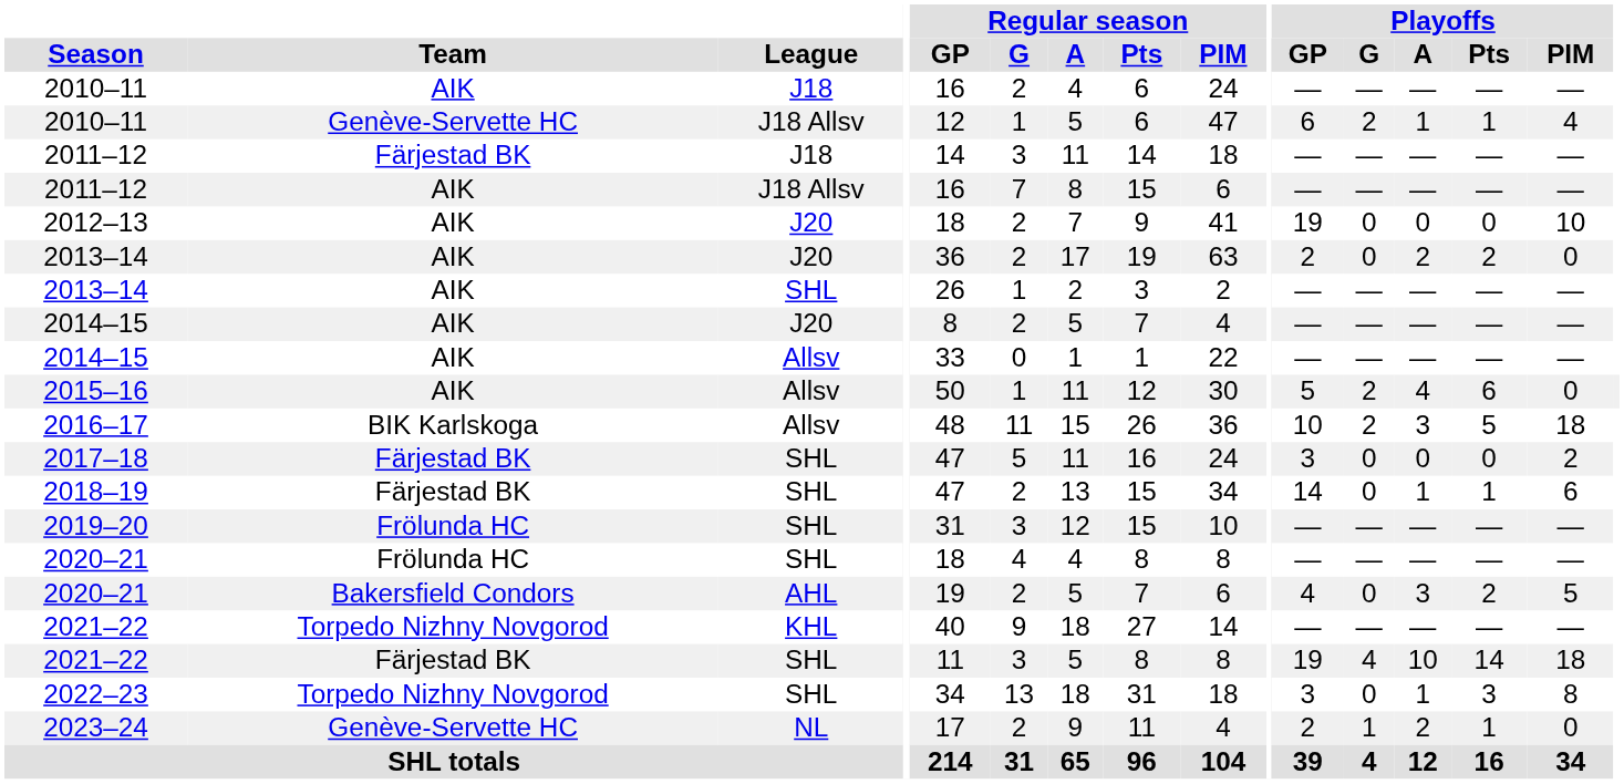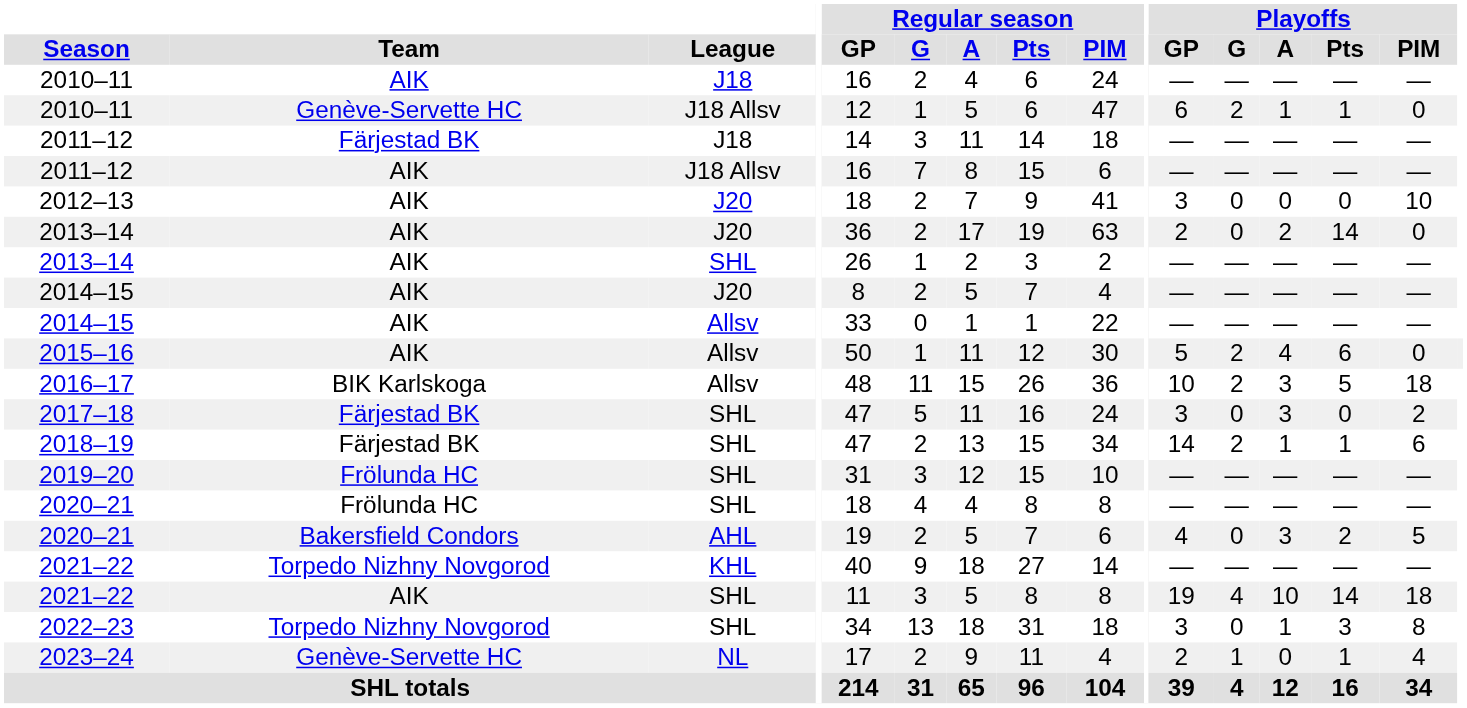 <table border="0" cellpadding="1" cellspacing="0" style="text-align:center; width:60em">
 <tr bgcolor="#e0e0e0">
 <th colspan="3" bgcolor="#ffffff"></th>
 <th rowspan="99" bgcolor="#ffffff"></th>
 <th colspan="5"><a href='#'>Regular season</a></th>
 <th rowspan="99" bgcolor="#ffffff"></th>
 <th colspan="5"><a href='#'>Playoffs</a></th>
 </tr>
 <tr bgcolor="#e0e0e0">
 <th><a href='#'>Season</a></th>
 <th>Team</th>
 <th>League</th>
 <th>GP</th>
 <th><a href='#'>G</a></th>
 <th><a href='#'>A</a></th>
 <th><a href='#'>Pts</a></th>
 <th><a href='#'>PIM</a></th>
 <th>GP</th>
 <th>G</th>
 <th>A</th>
 <th>Pts</th>
 <th>PIM</th>
 </tr>
 <tr>
 <td>2010–11</td>
 <td><a href='#'>AIK</a></td>
 <td><a href='#'>J18</a></td>
 <td>16</td>
 <td>2</td>
 <td>4</td>
 <td>6</td>
 <td>24</td>
 <td>—</td>
 <td>—</td>
 <td>—</td>
 <td>—</td>
 <td>—</td>
 </tr>
 <tr bgcolor="#f0f0f0">
 <td>2010–11</td>
 <td><a href='#'>Genève-Servette HC</a></td>
 <td>J18 Allsv</td>
 <td>12</td>
 <td>1</td>
 <td>5</td>
 <td>6</td>
 <td>47</td>
 <td>6</td>
 <td>2</td>
 <td>1</td>
 <td>1</td>
-<td>4</td>
+<td>0</td>
 </tr>
 <tr>
 <td>2011–12</td>
 <td><a href='#'>Färjestad BK</a></td>
 <td>J18</td>
 <td>14</td>
 <td>3</td>
 <td>11</td>
 <td>14</td>
 <td>18</td>
 <td>—</td>
 <td>—</td>
 <td>—</td>
 <td>—</td>
 <td>—</td>
 </tr>
 <tr bgcolor="#f0f0f0">
 <td>2011–12</td>
 <td>AIK</td>
 <td>J18 Allsv</td>
 <td>16</td>
 <td>7</td>
 <td>8</td>
 <td>15</td>
 <td>6</td>
 <td>—</td>
 <td>—</td>
 <td>—</td>
 <td>—</td>
 <td>—</td>
 </tr>
 <tr>
 <td>2012–13</td>
 <td>AIK</td>
 <td><a href='#'>J20</a></td>
 <td>18</td>
 <td>2</td>
 <td>7</td>
 <td>9</td>
 <td>41</td>
-<td>19</td>
+<td>3</td>
 <td>0</td>
 <td>0</td>
 <td>0</td>
 <td>10</td>
 </tr>
 <tr bgcolor="#f0f0f0">
 <td>2013–14</td>
 <td>AIK</td>
 <td>J20</td>
 <td>36</td>
 <td>2</td>
 <td>17</td>
 <td>19</td>
 <td>63</td>
 <td>2</td>
 <td>0</td>
 <td>2</td>
-<td>2</td>
+<td>14</td>
 <td>0</td>
 </tr>
 <tr>
 <td><a href='#'>2013–14</a></td>
 <td>AIK</td>
 <td><a href='#'>SHL</a></td>
 <td>26</td>
 <td>1</td>
 <td>2</td>
 <td>3</td>
 <td>2</td>
 <td>—</td>
 <td>—</td>
 <td>—</td>
 <td>—</td>
 <td>—</td>
 </tr>
 <tr bgcolor="#f0f0f0">
 <td>2014–15</td>
 <td>AIK</td>
 <td>J20</td>
 <td>8</td>
 <td>2</td>
 <td>5</td>
 <td>7</td>
 <td>4</td>
 <td>—</td>
 <td>—</td>
 <td>—</td>
 <td>—</td>
 <td>—</td>
 </tr>
 <tr>
 <td><a href='#'>2014–15</a></td>
 <td>AIK</td>
 <td><a href='#'>Allsv</a></td>
 <td>33</td>
 <td>0</td>
 <td>1</td>
 <td>1</td>
 <td>22</td>
 <td>—</td>
 <td>—</td>
 <td>—</td>
 <td>—</td>
 <td>—</td>
 </tr>
 <tr bgcolor="#f0f0f0">
 <td><a href='#'>2015–16</a></td>
 <td>AIK</td>
 <td>Allsv</td>
 <td>50</td>
 <td>1</td>
 <td>11</td>
 <td>12</td>
 <td>30</td>
 <td>5</td>
 <td>2</td>
 <td>4</td>
 <td>6</td>
 <td>0</td>
 <td></td>
 </tr>
 <tr>
 <td><a href='#'>2016–17</a></td>
 <td>BIK Karlskoga</td>
 <td>Allsv</td>
 <td>48</td>
 <td>11</td>
 <td>15</td>
 <td>26</td>
 <td>36</td>
 <td>10</td>
 <td>2</td>
 <td>3</td>
 <td>5</td>
 <td>18</td>
 </tr>
 <tr bgcolor="#f0f0f0">
 <td><a href='#'>2017–18</a></td>
 <td><a href='#'>Färjestad BK</a></td>
 <td>SHL</td>
 <td>47</td>
 <td>5</td>
 <td>11</td>
 <td>16</td>
 <td>24</td>
 <td>3</td>
 <td>0</td>
-<td>0</td>
+<td>3</td>
 <td>0</td>
 <td>2</td>
 </tr>
 <tr>
 <td><a href='#'>2018–19</a></td>
 <td>Färjestad BK</td>
 <td>SHL</td>
 <td>47</td>
 <td>2</td>
 <td>13</td>
 <td>15</td>
 <td>34</td>
 <td>14</td>
-<td>0</td>
+<td>2</td>
 <td>1</td>
 <td>1</td>
 <td>6</td>
 </tr>
 <tr bgcolor="#f0f0f0">
 <td><a href='#'>2019–20</a></td>
 <td><a href='#'>Frölunda HC</a></td>
 <td>SHL</td>
 <td>31</td>
 <td>3</td>
 <td>12</td>
 <td>15</td>
 <td>10</td>
 <td>—</td>
 <td>—</td>
 <td>—</td>
 <td>—</td>
 <td>—</td>
 </tr>
 <tr>
 <td><a href='#'>2020–21</a></td>
 <td>Frölunda HC</td>
 <td>SHL</td>
 <td>18</td>
 <td>4</td>
 <td>4</td>
 <td>8</td>
 <td>8</td>
 <td>—</td>
 <td>—</td>
 <td>—</td>
 <td>—</td>
 <td>—</td>
 </tr>
 <tr bgcolor="#f0f0f0">
 <td><a href='#'>2020–21</a></td>
 <td><a href='#'>Bakersfield Condors</a></td>
 <td><a href='#'>AHL</a></td>
 <td>19</td>
 <td>2</td>
 <td>5</td>
 <td>7</td>
 <td>6</td>
 <td>4</td>
 <td>0</td>
 <td>3</td>
 <td>2</td>
 <td>5</td>
 </tr>
 <tr>
 <td><a href='#'>2021–22</a></td>
 <td><a href='#'>Torpedo Nizhny Novgorod</a></td>
 <td><a href='#'>KHL</a></td>
 <td>40</td>
 <td>9</td>
 <td>18</td>
 <td>27</td>
 <td>14</td>
 <td>—</td>
 <td>—</td>
 <td>—</td>
 <td>—</td>
 <td>—</td>
 </tr>
 <tr bgcolor="#f0f0f0">
 <td><a href='#'>2021–22</a></td>
-<td>Färjestad BK</td>
+<td>AIK</td>
 <td>SHL</td>
 <td>11</td>
 <td>3</td>
 <td>5</td>
 <td>8</td>
 <td>8</td>
 <td>19</td>
 <td>4</td>
 <td>10</td>
 <td>14</td>
 <td>18</td>
 </tr>
 <tr>
 <td><a href='#'>2022–23</a></td>
 <td><a href='#'>Torpedo Nizhny Novgorod</a></td>
 <td>SHL</td>
 <td>34</td>
 <td>13</td>
 <td>18</td>
 <td>31</td>
 <td>18</td>
 <td>3</td>
 <td>0</td>
 <td>1</td>
 <td>3</td>
 <td>8</td>
 </tr>
 <tr bgcolor="#f0f0f0">
 <td><a href='#'>2023–24</a></td>
 <td><a href='#'>Genève-Servette HC</a></td>
 <td><a href='#'>NL</a></td>
 <td>17</td>
 <td>2</td>
 <td>9</td>
 <td>11</td>
 <td>4</td>
 <td>2</td>
 <td>1</td>
-<td>2</td>
+<td>0</td>
 <td>1</td>
-<td>0</td>
+<td>4</td>
 </tr>
 <tr bgcolor="#e0e0e0">
 <th colspan="3">SHL totals</th>
 <th>214</th>
 <th>31</th>
 <th>65</th>
 <th>96</th>
 <th>104</th>
 <th>39</th>
 <th>4</th>
 <th>12</th>
 <th>16</th>
 <th>34</th>
 </tr>
 </table>
